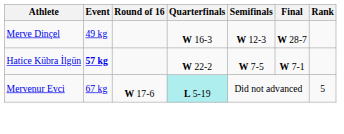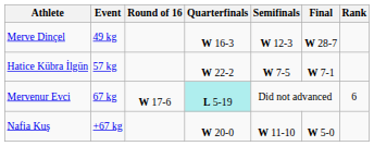 <table class=wikitable style="font-size:90%; text-align:center">
 <tr>
 <th>Athlete</th>
 <th>Event</th>
 <th>Round of 16</th>
 <th>Quarterfinals</th>
 <th>Semifinals</th>
 <th>Final</th>
 <th>Rank</th>
 </tr>
 <tr>
 <td align=left><a href='#'>Merve Dinçel</a></td>
 <td align=left><a href='#'> 49 kg</a></td>
 <td></td>
 <td><br><strong>W</strong> 16-3</td>
 <td><br><strong>W</strong> 12-3</td>
 <td><br><strong>W</strong> 28-7</td>
 <td></td>
 </tr>
 <tr>
 <td align=left><a href='#'>Hatice Kübra İlgün</a></td>
-<td align=left><strong><a href='#'>57 kg</a></strong></td>
+<td align=left><a href='#'>57 kg</a></td>
 <td></td>
 <td><br><strong>W</strong> 22-2</td>
 <td><br><strong>W</strong> 7-5</td>
 <td><br><strong>W</strong> 7-1</td>
 <td></td>
 </tr>
 <tr>
 <td align=left><a href='#'>Mervenur Evci</a></td>
 <td align=left><a href='#'> 67 kg</a></td>
 <td><br><strong>W</strong> 17-6</td>
 <td style="background: paleturquoise;"><br><strong>L</strong> 5-19</td>
 <td colspan=2 align=center>Did not advanced</td>
-<td>5</td>
+<td>6</td>
+</tr>
+<tr>
+<td align=left><a href='#'>Nafia Kuş</a></td>
+<td align=left><a href='#'>+67 kg</a></td>
+<td></td>
+<td><br><strong>W</strong> 20-0</td>
+<td><br><strong>W</strong> 11-10</td>
+<td><br><strong>W</strong> 5-0</td>
+<td></td>
 </tr>
 </table>
